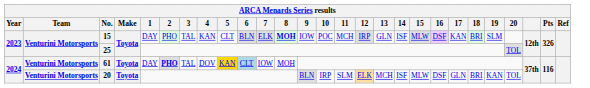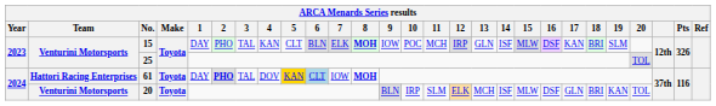 <table class="wikitable" style="text-align:center; font-size:75%">
 <tr>
 <th colspan=27><a href='#'>ARCA Menards Series</a> results</th>
 </tr>
 <tr>
 <th>Year</th>
 <th>Team</th>
 <th>No.</th>
 <th>Make</th>
 <th>1</th>
 <th>2</th>
 <th>3</th>
 <th>4</th>
 <th>5</th>
 <th>6</th>
 <th>7</th>
 <th>8</th>
 <th>9</th>
 <th>10</th>
 <th>11</th>
 <th>12</th>
 <th>13</th>
 <th>14</th>
 <th>15</th>
 <th>16</th>
 <th>17</th>
 <th>18</th>
 <th>19</th>
 <th>20</th>
 <th></th>
 <th>Pts</th>
 <th>Ref</th>
 </tr>
 <tr>
 <th rowspan=2><a href='#'>2023</a></th>
 <th rowspan=2><a href='#'>Venturini Motorsports</a></th>
 <th>15</th>
 <th rowspan=2><a href='#'>Toyota</a></th>
 <td><a href='#'>DAY</a></td>
 <td style="background:#DFFFDF;"><a href='#'>PHO</a><br></td>
 <td><a href='#'>TAL</a></td>
 <td><a href='#'>KAN</a></td>
 <td><a href='#'>CLT</a></td>
 <td style="background:#DFDFDF;"><a href='#'>BLN</a><br></td>
 <td style="background:#DFDFDF;"><a href='#'>ELK</a><br></td>
 <td style="background:#DFFFDF;"><strong><a href='#'>MOH</a></strong><br></td>
 <td><a href='#'>IOW</a></td>
 <td><a href='#'>POC</a></td>
 <td><a href='#'>MCH</a></td>
 <td style="background:#DFDFDF;"><a href='#'>IRP</a><br></td>
 <td><a href='#'>GLN</a></td>
 <td><a href='#'>ISF</a></td>
 <td style="background:#DFDFDF;"><a href='#'>MLW</a><br></td>
 <td style="background:#EFCFFF;"><a href='#'>DSF</a><br></td>
 <td><a href='#'>KAN</a></td>
 <td style="background:#DFFFDF;"><a href='#'>BRI</a><br></td>
 <td><a href='#'>SLM</a></td>
 <td></td>
 <th rowspan=2>12th</th>
 <th rowspan=2>326</th>
 <th rowspan=2></th>
 </tr>
 <tr>
 <th>25</th>
 <td colspan=19></td>
 <td style="background:#DFDFDF;"><a href='#'>TOL</a><br></td>
 </tr>
 <tr>
 <th rowspan=2><a href='#'>2024</a></th>
-<th><a href='#'>Venturini Motorsports</a></th>
+<th><a href='#'>Hattori Racing Enterprises</a></th>
 <th>61</th>
 <th><a href='#'>Toyota</a></th>
 <td><a href='#'>DAY</a></td>
 <td style="background:#DFDFDF;"><strong><a href='#'>PHO</a><br></strong></td>
 <td><a href='#'>TAL</a></td>
 <td><a href='#'>DOV</a></td>
 <td style="background: gold;"><a href='#'>KAN</a></td>
 <td style="background: lightblue;"><a href='#'>CLT</a></td>
 <td><a href='#'>IOW</a></td>
-<td><a href='#'>MOH</a></td>
+<td><strong><a href='#'>MOH</a></strong></td>
 <td colspan=12></td>
 <th rowspan=2>37th</th>
 <th rowspan=2>116</th>
 <th rowspan=2></th>
 </tr>
 <tr>
 <th><a href='#'>Venturini Motorsports</a></th>
 <th>20</th>
 <th><a href='#'>Toyota</a></th>
 <td colspan=8></td>
 <td style="background:#DFDFDF;"><a href='#'>BLN</a><br></td>
 <td><a href='#'>IRP</a></td>
 <td><a href='#'>SLM</a></td>
 <td style="background:#FFDF9F;"><a href='#'>ELK</a><br></td>
 <td><a href='#'>MCH</a></td>
 <td><a href='#'>ISF</a></td>
 <td><a href='#'>MLW</a></td>
 <td><a href='#'>DSF</a></td>
 <td><a href='#'>GLN</a></td>
 <td><a href='#'>BRI</a></td>
 <td><a href='#'>KAN</a></td>
 <td><a href='#'>TOL</a></td>
 </tr>
 </table>
